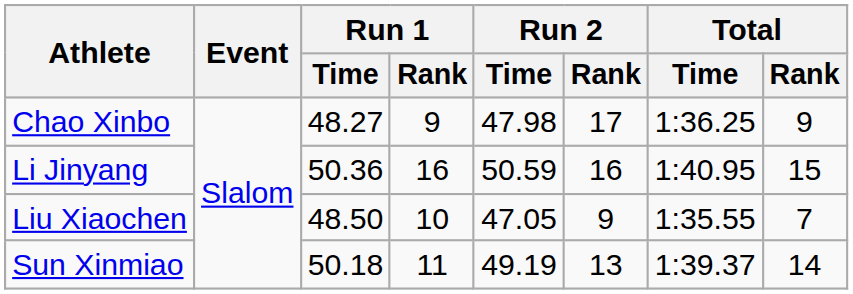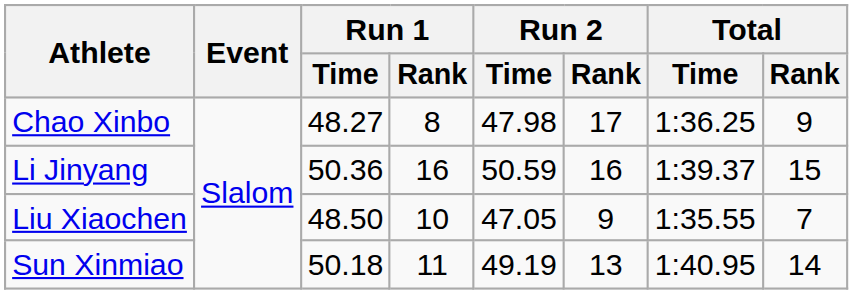 <table class="wikitable" style="font-size:90%">
 <tr>
 <th rowspan=2>Athlete</th>
 <th rowspan=2>Event</th>
 <th colspan=2>Run 1</th>
 <th colspan=2>Run 2</th>
 <th colspan=2>Total</th>
 </tr>
 <tr style="font-size:95%">
 <th>Time</th>
 <th>Rank</th>
 <th>Time</th>
 <th>Rank</th>
 <th>Time</th>
 <th>Rank</th>
 </tr>
 <tr align=center>
 <td align=left><a href='#'>Chao Xinbo</a></td>
 <td align=left rowspan=4><a href='#'>Slalom</a></td>
 <td>48.27</td>
-<td>9</td>
+<td>8</td>
 <td>47.98</td>
 <td>17</td>
 <td>1:36.25</td>
 <td>9</td>
 </tr>
 <tr align=center>
 <td align=left><a href='#'>Li Jinyang</a></td>
 <td>50.36</td>
 <td>16</td>
 <td>50.59</td>
 <td>16</td>
-<td>1:40.95</td>
+<td>1:39.37</td>
 <td>15</td>
 </tr>
 <tr align=center>
 <td align=left><a href='#'>Liu Xiaochen</a></td>
 <td>48.50</td>
 <td>10</td>
 <td>47.05</td>
 <td>9</td>
 <td>1:35.55</td>
 <td>7</td>
 </tr>
 <tr align=center>
 <td align=left><a href='#'>Sun Xinmiao</a></td>
 <td>50.18</td>
 <td>11</td>
 <td>49.19</td>
 <td>13</td>
-<td>1:39.37</td>
+<td>1:40.95</td>
 <td>14</td>
 </tr>
 </table>
